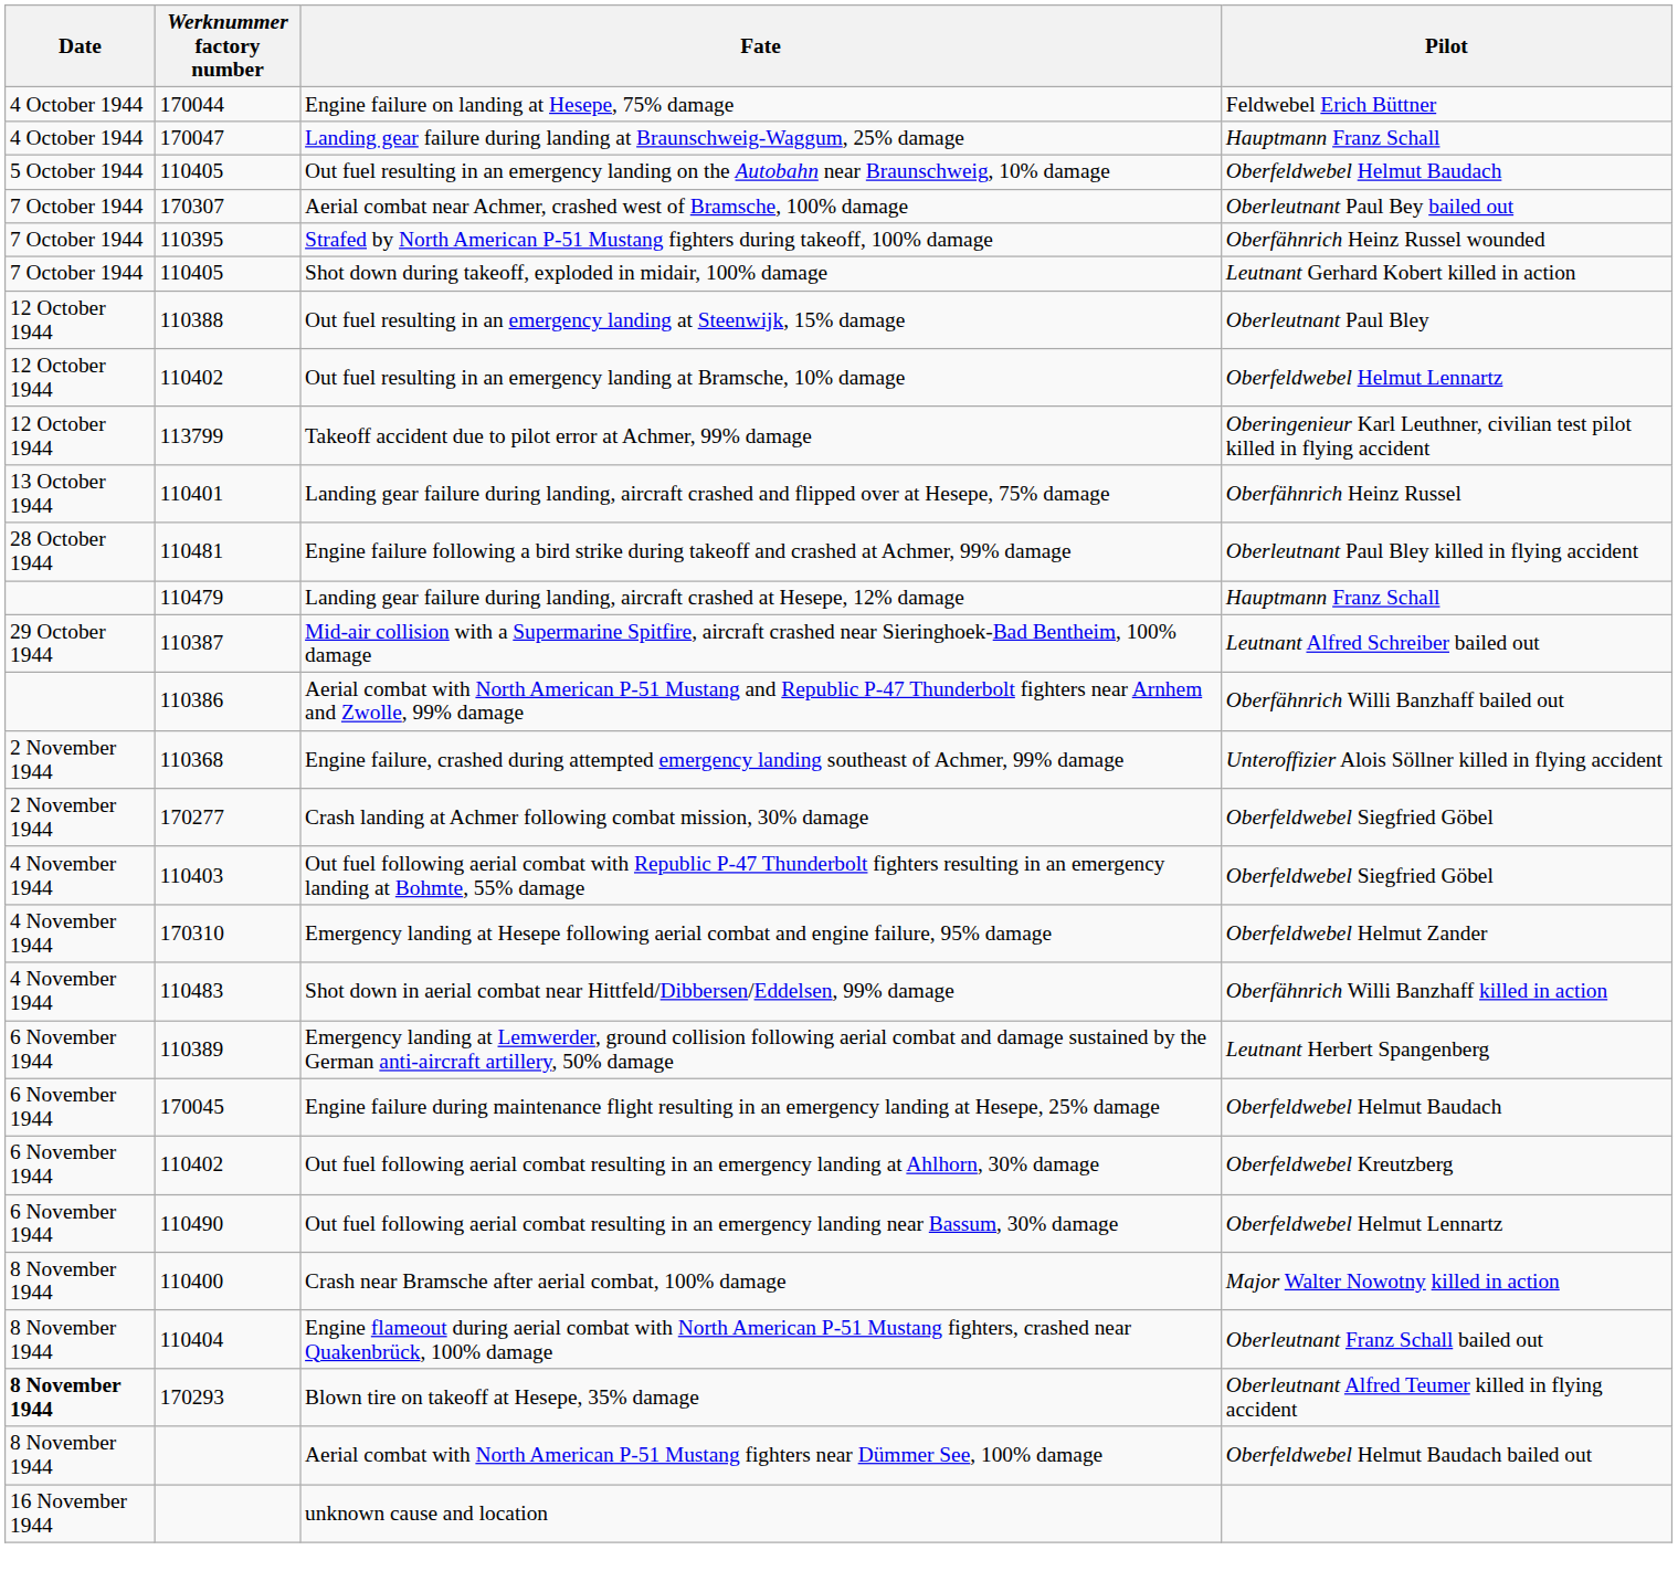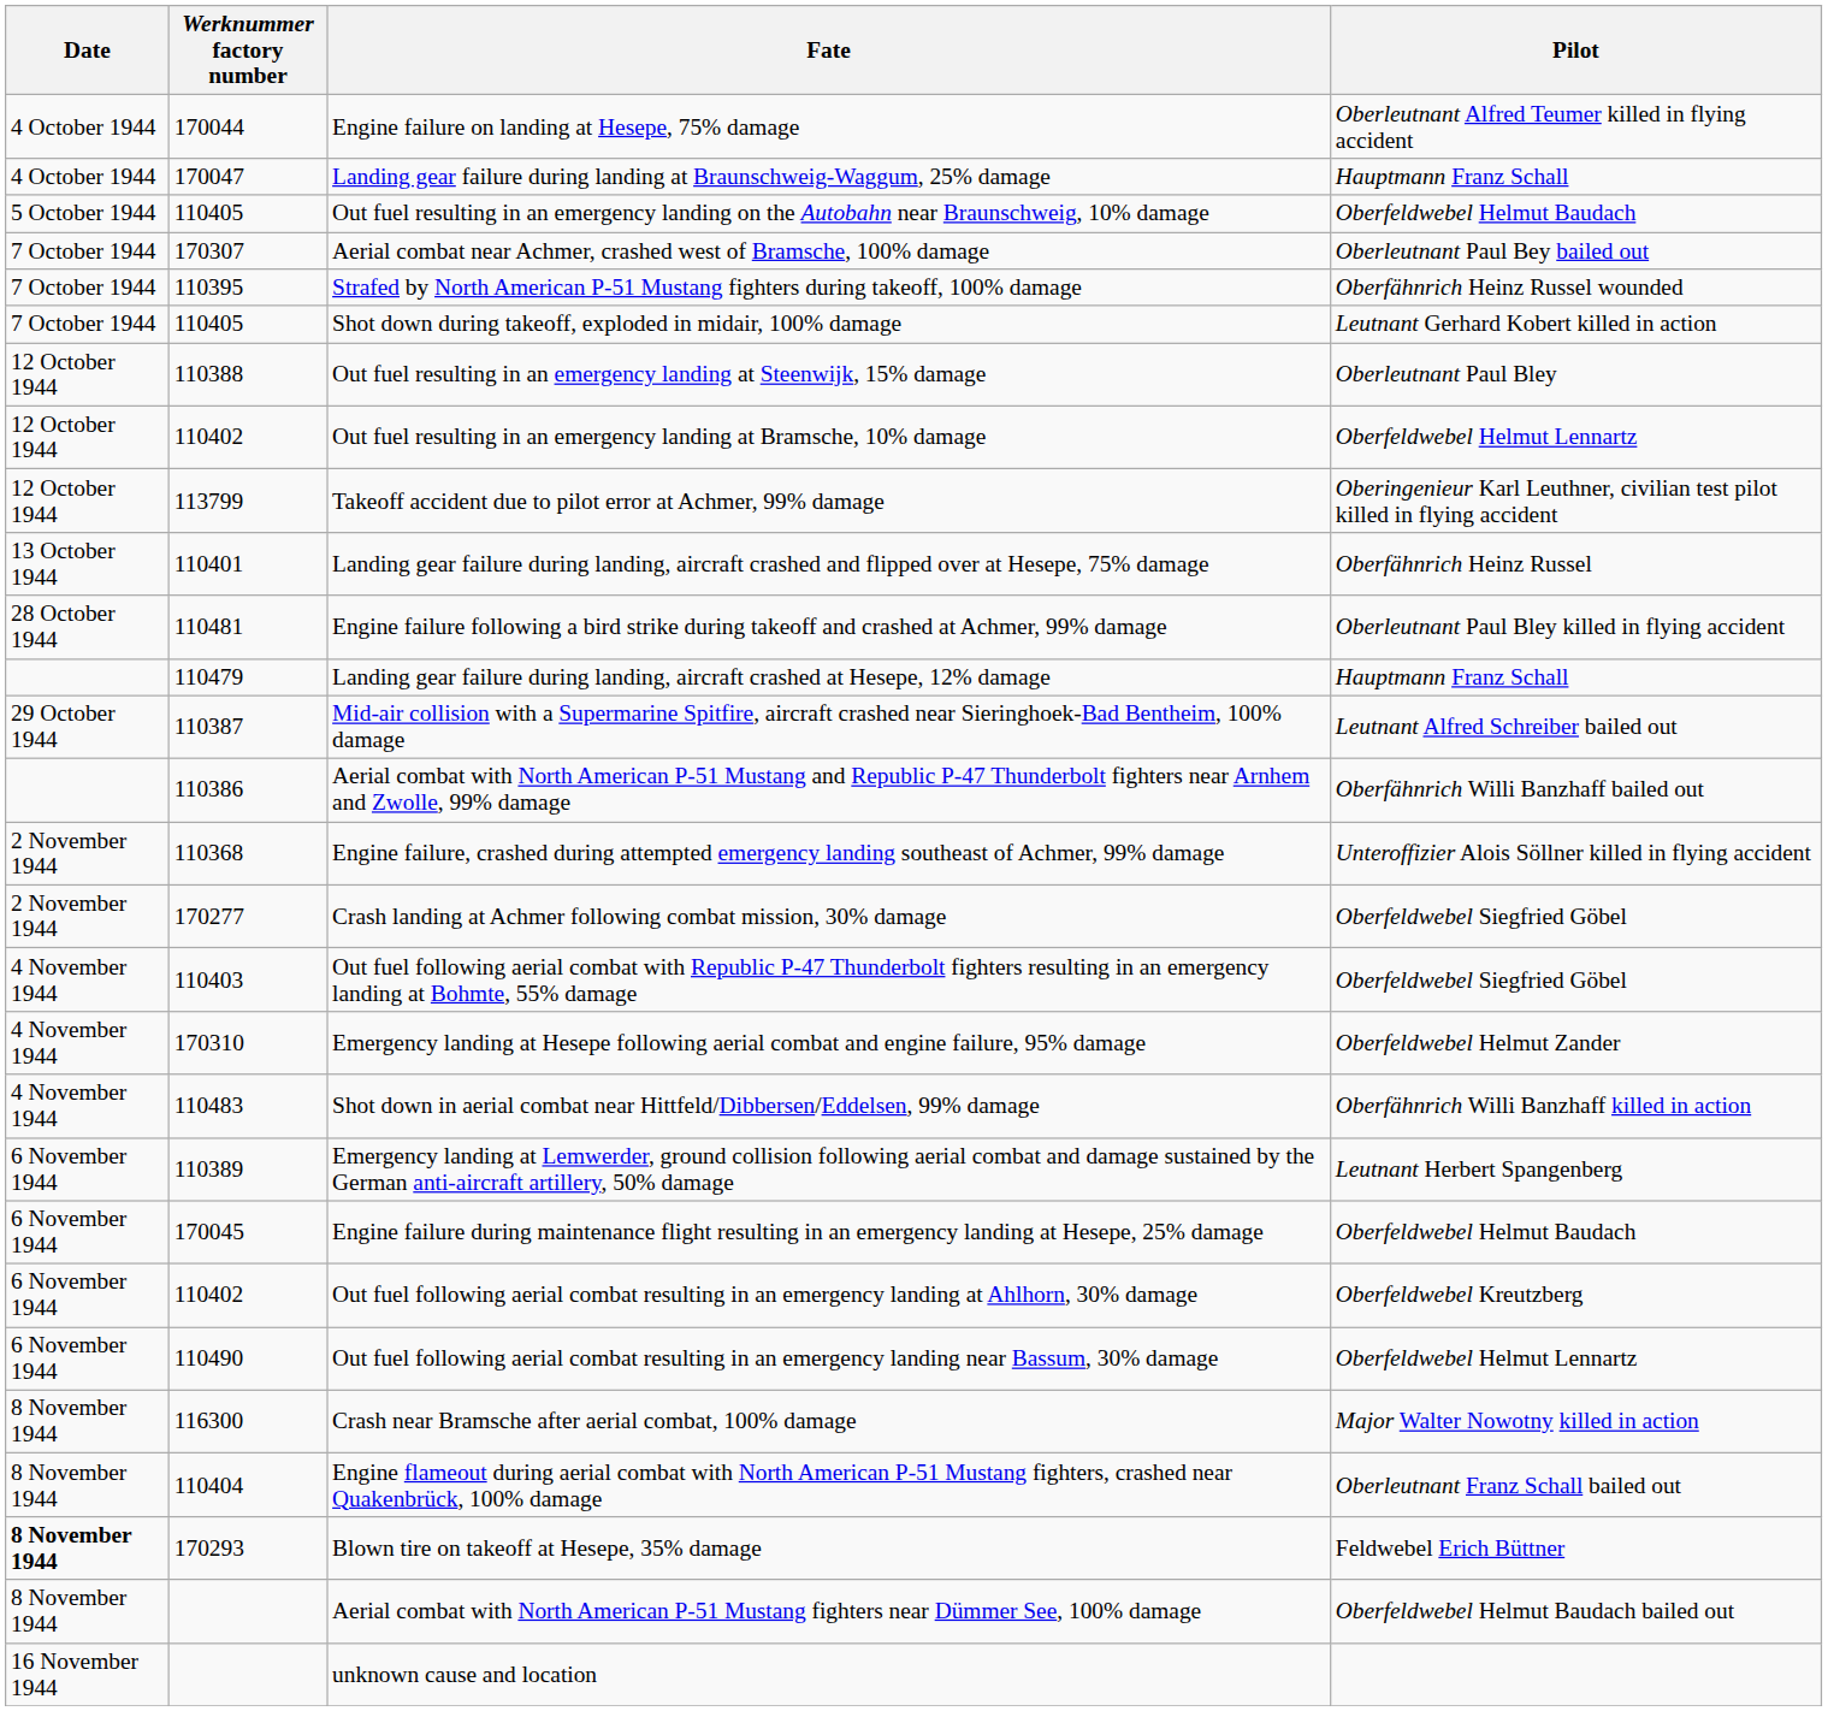 <table class="wikitable ">
 <tr>
 <th>Date</th>
 <th><em>Werknummer</em><br>factory number</th>
 <th>Fate</th>
 <th>Pilot</th>
 </tr>
 <tr>
 <td>4 October 1944</td>
 <td>170044</td>
 <td>Engine failure on landing at <a href='#'>Hesepe</a>, 75% damage</td>
-<td>Feldwebel <a href='#'>Erich Büttner</a></td>
+<td><em>Oberleutnant</em> <a href='#'>Alfred Teumer</a> killed in flying accident</td>
 </tr>
 <tr>
 <td>4 October 1944</td>
 <td>170047</td>
 <td><a href='#'>Landing gear</a> failure during landing at <a href='#'>Braunschweig-Waggum</a>, 25% damage</td>
 <td><em>Hauptmann</em> <a href='#'>Franz Schall</a></td>
 </tr>
 <tr>
 <td>5 October 1944</td>
 <td>110405</td>
 <td>Out fuel resulting in an emergency landing on the <em><a href='#'>Autobahn</a></em> near <a href='#'>Braunschweig</a>, 10% damage</td>
 <td><em>Oberfeldwebel</em> <a href='#'>Helmut Baudach</a></td>
 </tr>
 <tr>
 <td>7 October 1944</td>
 <td>170307</td>
 <td>Aerial combat near Achmer, crashed west of <a href='#'>Bramsche</a>, 100% damage</td>
 <td><em>Oberleutnant</em> Paul Bey <a href='#'>bailed out</a></td>
 </tr>
 <tr>
 <td>7 October 1944</td>
 <td>110395</td>
 <td><a href='#'>Strafed</a> by <a href='#'>North American P-51 Mustang</a> fighters during takeoff, 100% damage</td>
 <td><em>Oberfähnrich</em> Heinz Russel wounded</td>
 </tr>
 <tr>
 <td>7 October 1944</td>
 <td>110405</td>
 <td>Shot down during takeoff, exploded in midair, 100% damage</td>
 <td><em>Leutnant</em> Gerhard Kobert killed in action</td>
 </tr>
 <tr>
 <td>12 October 1944</td>
 <td>110388</td>
 <td>Out fuel resulting in an <a href='#'>emergency landing</a> at <a href='#'>Steenwijk</a>, 15% damage</td>
 <td><em>Oberleutnant</em> Paul Bley</td>
 </tr>
 <tr>
 <td>12 October 1944</td>
 <td>110402</td>
 <td>Out fuel resulting in an emergency landing at Bramsche, 10% damage</td>
 <td><em>Oberfeldwebel</em> <a href='#'>Helmut Lennartz</a></td>
 </tr>
 <tr>
 <td>12 October 1944</td>
 <td>113799</td>
 <td>Takeoff accident due to pilot error at Achmer, 99% damage</td>
 <td><em>Oberingenieur</em> Karl Leuthner, civilian test pilot killed in flying accident</td>
 </tr>
 <tr>
 <td>13 October 1944</td>
 <td>110401</td>
 <td>Landing gear failure during landing, aircraft crashed and flipped over at Hesepe, 75% damage</td>
 <td><em>Oberfähnrich</em> Heinz Russel</td>
 </tr>
 <tr>
 <td>28 October 1944</td>
 <td>110481</td>
 <td>Engine failure following a bird strike during takeoff and crashed at Achmer, 99% damage</td>
 <td><em>Oberleutnant</em> Paul Bley killed in flying accident</td>
 </tr>
 <tr>
 <td></td>
 <td>110479</td>
 <td>Landing gear failure during landing, aircraft crashed at Hesepe, 12% damage</td>
 <td><em>Hauptmann</em> <a href='#'>Franz Schall</a></td>
 </tr>
 <tr>
 <td>29 October 1944</td>
 <td>110387</td>
 <td><a href='#'>Mid-air collision</a> with a <a href='#'>Supermarine Spitfire</a>, aircraft crashed near Sieringhoek-<a href='#'>Bad Bentheim</a>, 100% damage</td>
 <td><em>Leutnant</em> <a href='#'>Alfred Schreiber</a> bailed out</td>
 </tr>
 <tr>
 <td></td>
 <td>110386</td>
 <td>Aerial combat with <a href='#'>North American P-51 Mustang</a> and <a href='#'>Republic P-47 Thunderbolt</a> fighters near <a href='#'>Arnhem</a> and <a href='#'>Zwolle</a>, 99% damage</td>
 <td><em>Oberfähnrich</em> Willi Banzhaff bailed out</td>
 </tr>
 <tr>
 <td>2 November 1944</td>
 <td>110368</td>
 <td>Engine failure, crashed during attempted <a href='#'>emergency landing</a>  southeast of Achmer, 99% damage</td>
 <td><em>Unteroffizier</em> Alois Söllner killed in flying accident</td>
 </tr>
 <tr>
 <td>2 November 1944</td>
 <td>170277</td>
 <td>Crash landing at Achmer following combat mission, 30% damage</td>
 <td><em>Oberfeldwebel</em> Siegfried Göbel</td>
 </tr>
 <tr>
 <td>4 November 1944</td>
 <td>110403</td>
 <td>Out fuel following aerial combat with <a href='#'>Republic P-47 Thunderbolt</a> fighters resulting in an emergency landing at <a href='#'>Bohmte</a>, 55% damage</td>
 <td><em>Oberfeldwebel</em> Siegfried Göbel</td>
 </tr>
 <tr>
 <td>4 November 1944</td>
 <td>170310</td>
 <td>Emergency landing at Hesepe following aerial combat and engine failure, 95% damage</td>
 <td><em>Oberfeldwebel</em> Helmut Zander</td>
 </tr>
 <tr>
 <td>4 November 1944</td>
 <td>110483</td>
 <td>Shot down in aerial combat near Hittfeld/<a href='#'>Dibbersen</a>/<a href='#'>Eddelsen</a>, 99% damage</td>
 <td><em>Oberfähnrich</em> Willi Banzhaff <a href='#'>killed in action</a></td>
 </tr>
 <tr>
 <td>6 November 1944</td>
 <td>110389</td>
 <td>Emergency landing at <a href='#'>Lemwerder</a>, ground collision following aerial combat and damage sustained by the German <a href='#'>anti-aircraft artillery</a>, 50% damage</td>
 <td><em>Leutnant</em> Herbert Spangenberg</td>
 </tr>
 <tr>
 <td>6 November 1944</td>
 <td>170045</td>
 <td>Engine failure during maintenance flight resulting in an emergency landing at Hesepe, 25% damage</td>
 <td><em>Oberfeldwebel</em> Helmut Baudach</td>
 </tr>
 <tr>
 <td>6 November 1944</td>
 <td>110402</td>
 <td>Out fuel following aerial combat resulting in an emergency landing at <a href='#'>Ahlhorn</a>, 30% damage</td>
 <td><em>Oberfeldwebel</em> Kreutzberg</td>
 </tr>
 <tr>
 <td>6 November 1944</td>
 <td>110490</td>
 <td>Out fuel following aerial combat resulting in an emergency landing near <a href='#'>Bassum</a>, 30% damage</td>
 <td><em>Oberfeldwebel</em> Helmut Lennartz</td>
 </tr>
 <tr>
 <td>8 November 1944</td>
-<td>110400</td>
+<td>116300</td>
 <td>Crash near Bramsche after aerial combat, 100% damage</td>
 <td><em>Major</em> <a href='#'>Walter Nowotny</a> <a href='#'>killed in action</a></td>
 </tr>
 <tr>
 <td>8 November 1944</td>
 <td>110404</td>
 <td>Engine <a href='#'>flameout</a> during aerial combat with <a href='#'>North American P-51 Mustang</a> fighters, crashed near <a href='#'>Quakenbrück</a>, 100% damage</td>
 <td><em>Oberleutnant</em> <a href='#'>Franz Schall</a> bailed out</td>
 </tr>
 <tr>
 <td><strong>8 November 1944</strong></td>
 <td>170293</td>
 <td>Blown tire on takeoff at Hesepe, 35% damage</td>
-<td><em>Oberleutnant</em> <a href='#'>Alfred Teumer</a> killed in flying accident</td>
+<td>Feldwebel <a href='#'>Erich Büttner</a></td>
 </tr>
 <tr>
 <td>8 November 1944</td>
 <td></td>
 <td>Aerial combat with <a href='#'>North American P-51 Mustang</a> fighters near <a href='#'>Dümmer See</a>, 100% damage</td>
 <td><em>Oberfeldwebel</em> Helmut Baudach bailed out</td>
 </tr>
 <tr>
 <td>16 November 1944</td>
 <td></td>
 <td>unknown cause and location</td>
 <td></td>
 </tr>
 </table>
